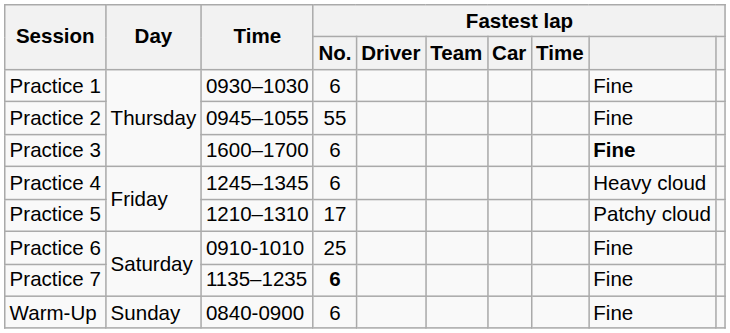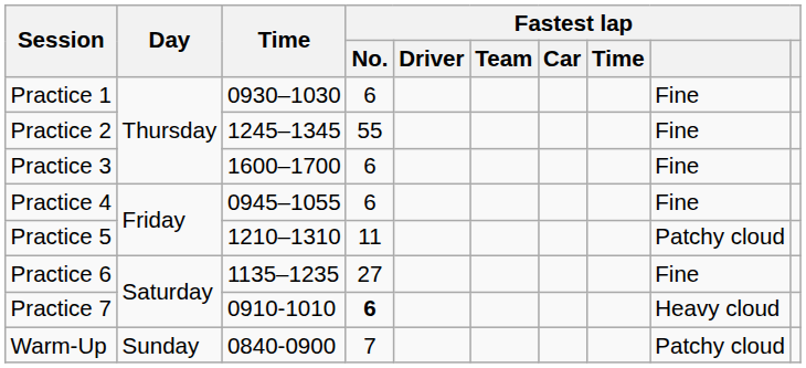 <table class="wikitable" style="font-size: 85%">
 <tr>
 <th rowspan="2">Session</th>
 <th rowspan="2">Day</th>
 <th rowspan="2">Time</th>
 <th colspan="7">Fastest lap</th>
 </tr>
 <tr>
 <th>No.</th>
 <th>Driver</th>
 <th>Team</th>
 <th>Car</th>
 <th>Time</th>
 <th></th>
 <th></th>
 </tr>
 <tr>
 <td nowrap>Practice 1</td>
 <td rowspan=3>Thursday</td>
 <td>0930–1030</td>
 <td align="center">6</td>
 <td></td>
 <td></td>
 <td></td>
 <td></td>
 <td>Fine</td>
 <td align=center></td>
 </tr>
 <tr>
 <td nowrap>Practice 2</td>
-<td>0945–1055</td>
+<td>1245–1345</td>
 <td align="center">55</td>
 <td></td>
 <td></td>
 <td></td>
 <td></td>
 <td>Fine</td>
 <td align=center></td>
 </tr>
 <tr>
 <td nowrap>Practice 3</td>
 <td>1600–1700</td>
 <td align="center">6</td>
 <td></td>
 <td></td>
 <td></td>
 <td></td>
-<td><strong>Fine</strong></td>
+<td>Fine</td>
 <td align=center></td>
 </tr>
 <tr>
 <td nowrap>Practice 4</td>
 <td rowspan=2>Friday</td>
-<td>1245–1345</td>
+<td>0945–1055</td>
 <td align="center">6</td>
 <td></td>
 <td></td>
 <td></td>
 <td></td>
-<td>Heavy cloud</td>
+<td>Fine</td>
 <td align=center></td>
 </tr>
 <tr>
 <td nowrap>Practice 5</td>
 <td>1210–1310</td>
-<td align="center">17</td>
+<td align="center">11</td>
 <td></td>
 <td></td>
 <td></td>
 <td></td>
 <td>Patchy cloud</td>
 <td align=center></td>
 </tr>
 <tr>
 <td nowrap>Practice 6</td>
 <td rowspan=2>Saturday</td>
-<td>0910-1010</td>
-<td align="center">25</td>
+<td>1135–1235</td>
+<td align="center">27</td>
 <td></td>
 <td></td>
 <td></td>
 <td></td>
 <td>Fine</td>
 <td align=center></td>
 </tr>
 <tr>
 <td nowrap>Practice 7</td>
-<td>1135–1235</td>
+<td>0910-1010</td>
 <td align="center"><strong>6</strong></td>
 <td></td>
 <td></td>
 <td></td>
 <td></td>
-<td>Fine</td>
+<td>Heavy cloud</td>
 <td align=center></td>
 </tr>
 <tr>
 <td nowrap>Warm-Up</td>
 <td>Sunday</td>
 <td>0840-0900</td>
-<td align="center">6</td>
+<td align="center">7</td>
 <td></td>
 <td></td>
 <td></td>
 <td></td>
-<td>Fine</td>
+<td>Patchy cloud</td>
 <td align=center></td>
 </tr>
 </table>
